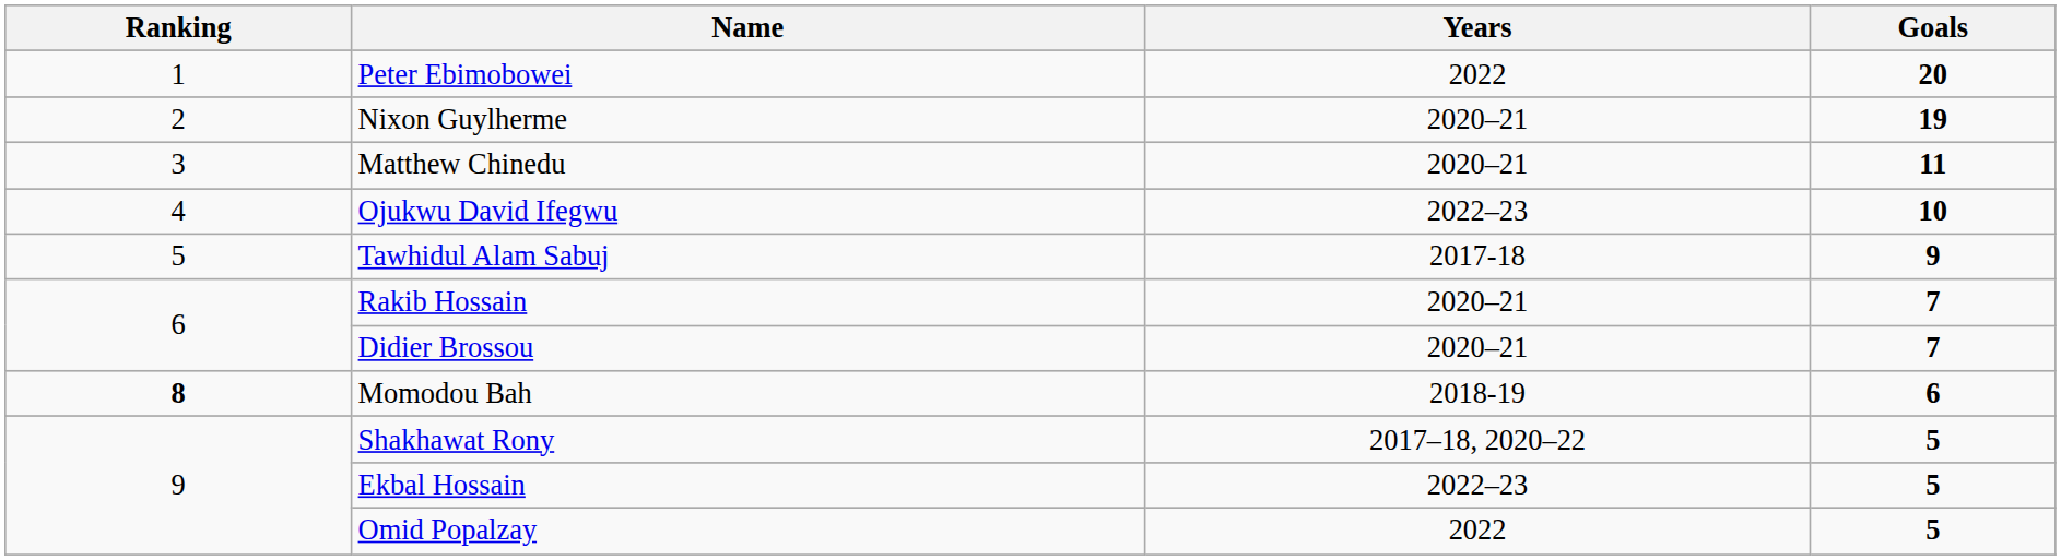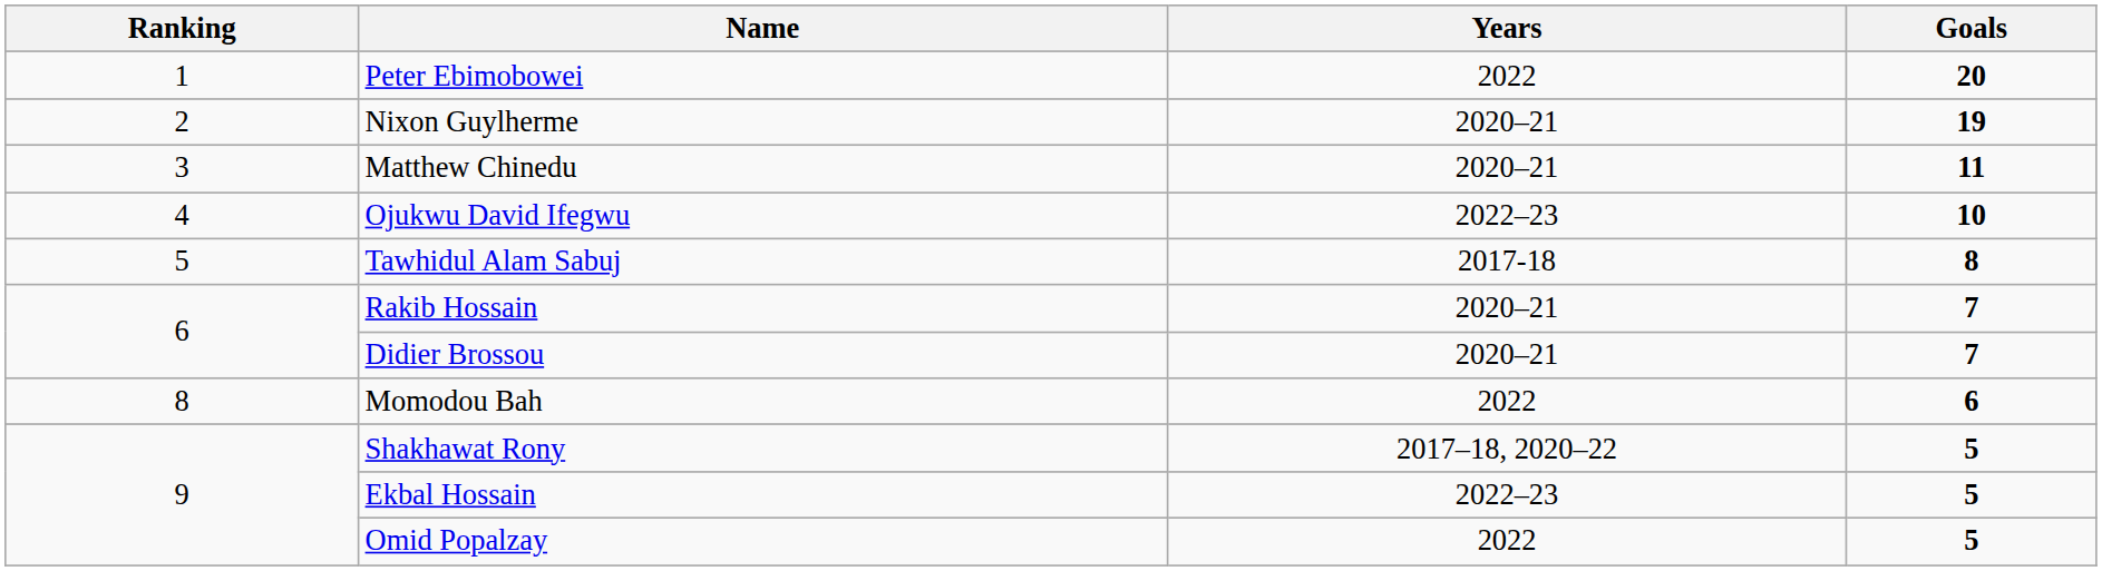 <table class="wikitable sortable" style="text-align:center;width:90%">
 <tr>
 <th>Ranking</th>
 <th>Name</th>
 <th>Years</th>
 <th>Goals</th>
 </tr>
 <tr>
 <td>1</td>
 <td align="left"> <a href='#'>Peter Ebimobowei</a></td>
 <td>2022</td>
 <td><strong>20</strong></td>
 </tr>
 <tr>
 <td>2</td>
 <td align="left"> Nixon Guylherme</td>
 <td>2020–21</td>
 <td><strong>19</strong></td>
 </tr>
 <tr>
 <td>3</td>
 <td align="left"> Matthew Chinedu</td>
 <td>2020–21</td>
 <td><strong>11</strong></td>
 </tr>
 <tr>
 <td>4</td>
 <td align="left"> <a href='#'>Ojukwu David Ifegwu</a></td>
 <td>2022–23</td>
 <td><strong>10</strong></td>
 </tr>
 <tr>
 <td>5</td>
 <td align="left"> <a href='#'>Tawhidul Alam Sabuj</a></td>
 <td>2017-18</td>
-<td><strong>9</strong></td>
+<td><strong>8</strong></td>
 </tr>
 <tr>
 <td rowspan="2">6</td>
 <td align="left"> <a href='#'>Rakib Hossain</a></td>
 <td>2020–21</td>
 <td><strong>7</strong></td>
 </tr>
 <tr>
 <td align="left"> <a href='#'>Didier Brossou</a></td>
 <td>2020–21</td>
 <td><strong>7</strong></td>
 </tr>
 <tr>
-<td><strong>8</strong></td>
+<td>8</td>
 <td align="left"> Momodou Bah</td>
-<td>2018-19</td>
+<td>2022</td>
 <td><strong>6</strong></td>
 </tr>
 <tr>
 <td rowspan="3">9</td>
 <td align="left"> <a href='#'>Shakhawat Rony</a></td>
 <td>2017–18, 2020–22</td>
 <td><strong>5</strong></td>
 </tr>
 <tr>
 <td align="left"> <a href='#'>Ekbal Hossain</a></td>
 <td>2022–23</td>
 <td><strong>5</strong></td>
 </tr>
 <tr>
 <td align="left"> <a href='#'>Omid Popalzay</a></td>
 <td>2022</td>
 <td><strong>5</strong></td>
 </tr>
 </table>
